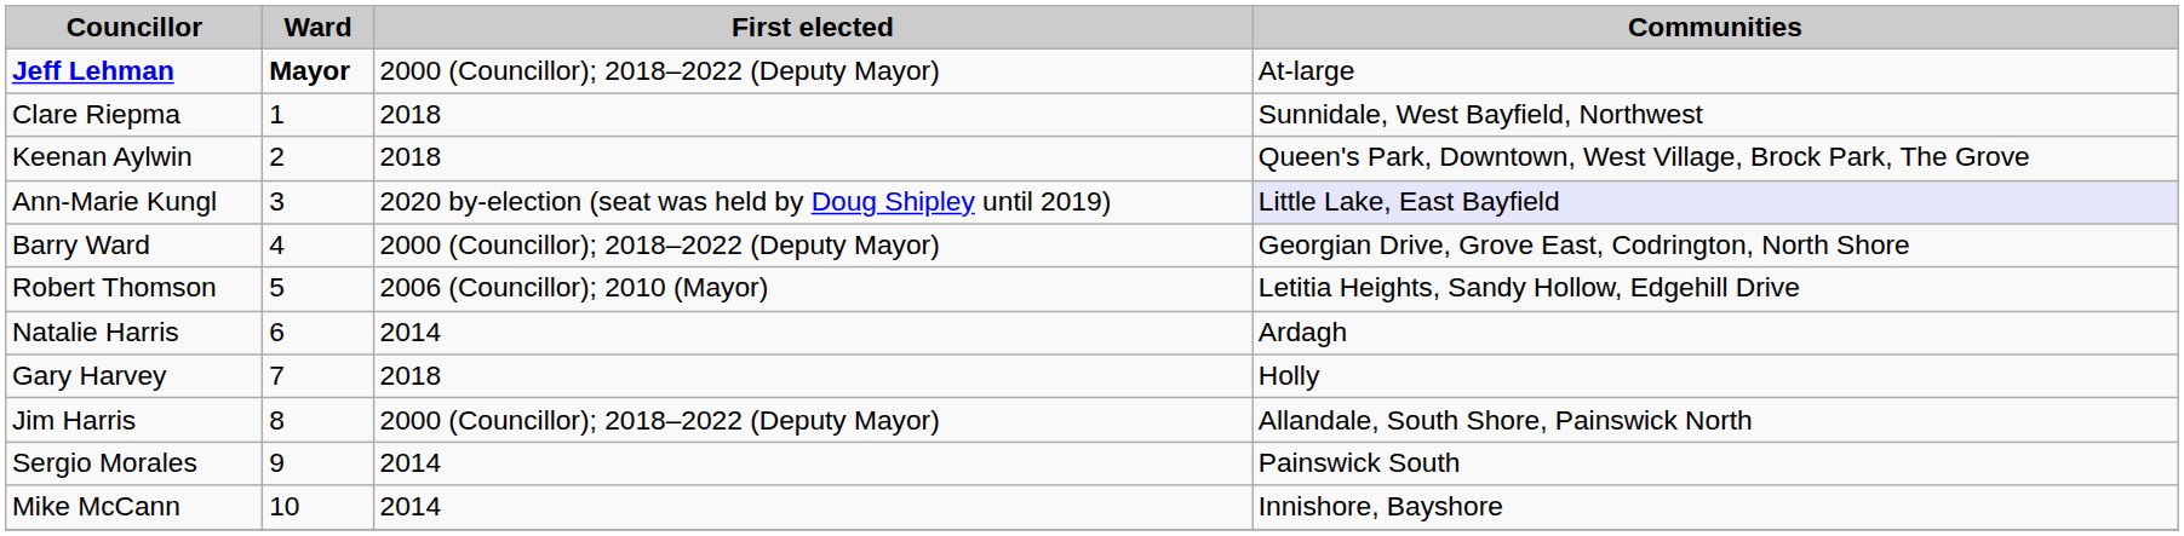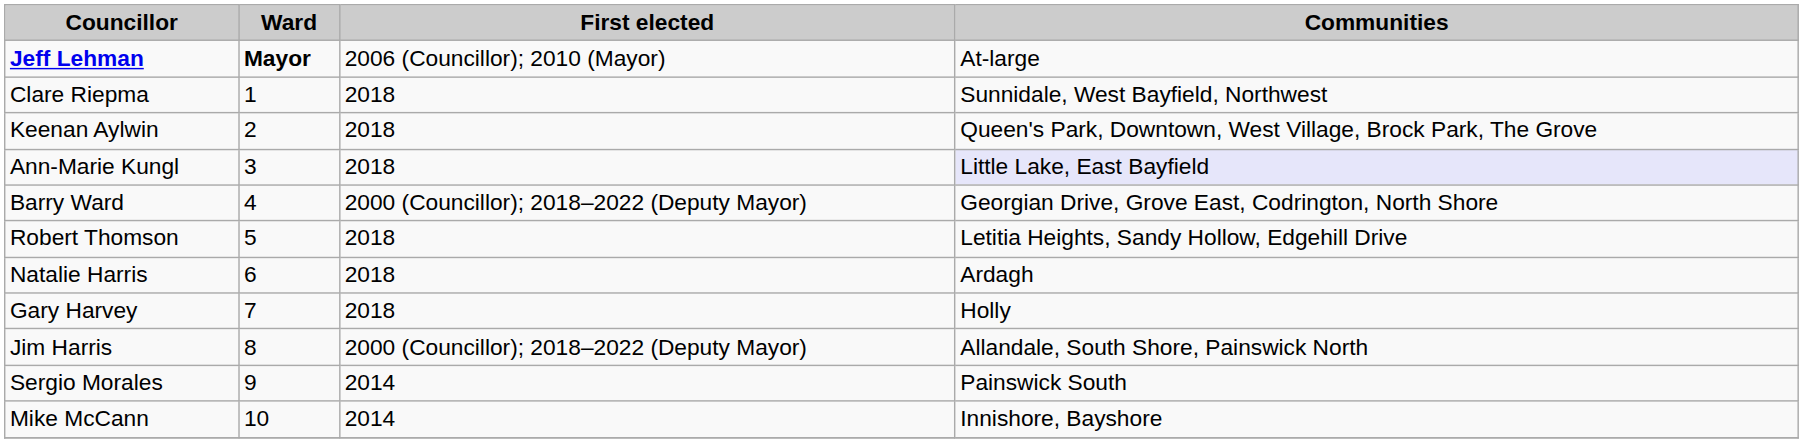 <table class="wikitable" width="100%">
 <tr>
 <th style="background:#cccccc;"><strong>Councillor</strong></th>
 <th style="background:#cccccc;"><strong>Ward</strong></th>
 <th style="background:#cccccc;"><strong>First elected</strong></th>
 <th style="background:#cccccc;"><strong>Communities</strong></th>
 </tr>
 <tr>
 <td><strong><a href='#'>Jeff Lehman</a></strong></td>
 <td><strong>Mayor</strong></td>
-<td>2000 (Councillor); 2018–2022 (Deputy Mayor) </td>
+<td>2006 (Councillor); 2010 (Mayor)</td>
 <td>At-large</td>
 </tr>
 <tr>
 <td>Clare Riepma</td>
 <td>1</td>
 <td>2018</td>
 <td>Sunnidale, West Bayfield, Northwest</td>
 </tr>
 <tr>
 <td>Keenan Aylwin</td>
 <td>2</td>
 <td>2018</td>
 <td>Queen's Park, Downtown, West Village, Brock Park, The Grove</td>
 </tr>
 <tr>
 <td>Ann-Marie Kungl</td>
 <td>3</td>
-<td>2020 by-election (seat was held by <a href='#'>Doug Shipley</a> until 2019)</td>
+<td>2018</td>
 <td style="background: lavender;">Little Lake, East Bayfield</td>
 </tr>
 <tr>
 <td>Barry Ward</td>
 <td>4</td>
 <td>2000 (Councillor); 2018–2022 (Deputy Mayor) </td>
 <td>Georgian Drive, Grove East, Codrington, North Shore</td>
 </tr>
 <tr>
 <td>Robert Thomson</td>
 <td>5</td>
-<td>2006 (Councillor); 2010 (Mayor)</td>
+<td>2018</td>
 <td>Letitia Heights, Sandy Hollow, Edgehill Drive</td>
 </tr>
 <tr>
 <td>Natalie Harris</td>
 <td>6</td>
-<td>2014</td>
+<td>2018</td>
 <td>Ardagh</td>
 </tr>
 <tr>
 <td>Gary Harvey</td>
 <td>7</td>
 <td>2018</td>
 <td>Holly</td>
 </tr>
 <tr>
 <td>Jim Harris</td>
 <td>8</td>
 <td>2000 (Councillor); 2018–2022 (Deputy Mayor) </td>
 <td>Allandale, South Shore, Painswick North</td>
 </tr>
 <tr>
 <td>Sergio Morales</td>
 <td>9</td>
 <td>2014</td>
 <td>Painswick South</td>
 </tr>
 <tr>
 <td>Mike McCann</td>
 <td>10</td>
 <td>2014</td>
 <td>Innishore, Bayshore</td>
 </tr>
 <tr>
 </tr>
 </table>
